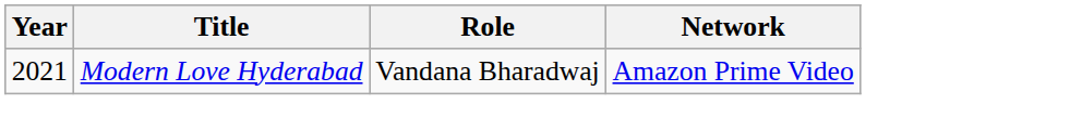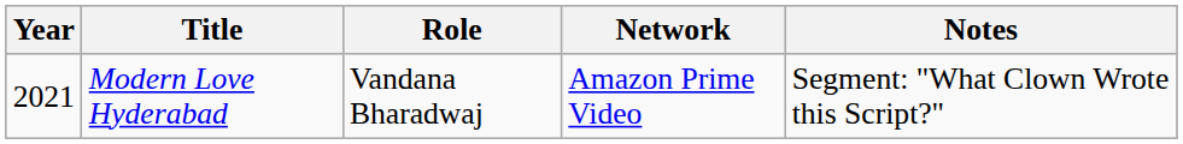 <table class="wikitable">
 <tr>
 <th>Year</th>
 <th>Title</th>
 <th>Role</th>
 <th>Network</th>
+<th>Notes</th>
 </tr>
 <tr>
 <td rowspan="1">2021</td>
 <td><em><a href='#'>Modern Love Hyderabad</a></em></td>
 <td>Vandana Bharadwaj</td>
 <td><a href='#'>Amazon Prime Video</a></td>
+<td>Segment: "What Clown Wrote this Script?"</td>
 </tr>
 </table>
